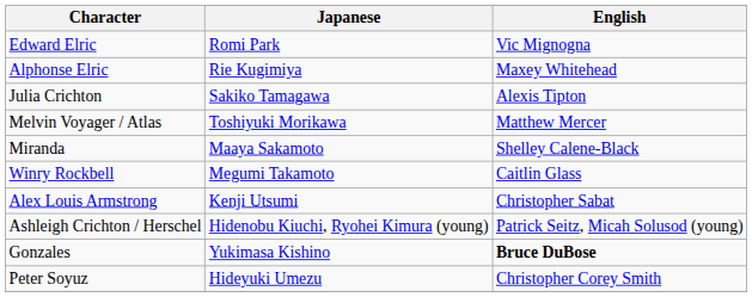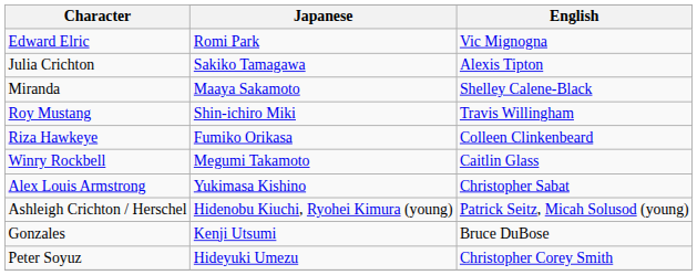 <table class="wikitable">
 <tr>
 <th rowspan=2>Character</th>
 </tr>
 <tr>
 <th>Japanese</th>
 <th>English</th>
 </tr>
 <tr>
 <td><a href='#'>Edward Elric</a></td>
 <td><a href='#'>Romi Park</a></td>
 <td><a href='#'>Vic Mignogna</a></td>
 </tr>
 <tr>
-<td><a href='#'>Alphonse Elric</a></td>
-<td><a href='#'>Rie Kugimiya</a></td>
-<td><a href='#'>Maxey Whitehead</a></td>
-</tr>
-<tr>
 <td>Julia Crichton</td>
 <td><a href='#'>Sakiko Tamagawa</a></td>
 <td><a href='#'>Alexis Tipton</a></td>
 </tr>
 <tr>
-<td>Melvin Voyager / Atlas</td>
-<td><a href='#'>Toshiyuki Morikawa</a></td>
-<td><a href='#'>Matthew Mercer</a></td>
-</tr>
-<tr>
 <td>Miranda</td>
 <td><a href='#'>Maaya Sakamoto</a></td>
 <td><a href='#'>Shelley Calene-Black</a></td>
+</tr>
+<tr>
+<td><a href='#'>Roy Mustang</a></td>
+<td><a href='#'>Shin-ichiro Miki</a></td>
+<td><a href='#'>Travis Willingham</a></td>
+</tr>
+<tr>
+<td><a href='#'>Riza Hawkeye</a></td>
+<td><a href='#'>Fumiko Orikasa</a></td>
+<td><a href='#'>Colleen Clinkenbeard</a></td>
 </tr>
 <tr>
 <td><a href='#'>Winry Rockbell</a></td>
 <td><a href='#'>Megumi Takamoto</a></td>
 <td><a href='#'>Caitlin Glass</a></td>
 </tr>
 <tr>
 <td><a href='#'>Alex Louis Armstrong</a></td>
-<td><a href='#'>Kenji Utsumi</a></td>
+<td><a href='#'>Yukimasa Kishino</a></td>
 <td><a href='#'>Christopher Sabat</a></td>
 </tr>
 <tr>
 <td>Ashleigh Crichton / Herschel</td>
 <td><a href='#'>Hidenobu Kiuchi</a>, <a href='#'>Ryohei Kimura</a> (young)</td>
 <td><a href='#'>Patrick Seitz</a>, <a href='#'>Micah Solusod</a> (young)</td>
 </tr>
 <tr>
 <td>Gonzales</td>
-<td><a href='#'>Yukimasa Kishino</a></td>
-<td><strong>Bruce DuBose</strong></td>
+<td><a href='#'>Kenji Utsumi</a></td>
+<td>Bruce DuBose</td>
 </tr>
 <tr>
 <td>Peter Soyuz</td>
 <td><a href='#'>Hideyuki Umezu</a></td>
 <td><a href='#'>Christopher Corey Smith</a></td>
 </tr>
 <tr>
 </tr>
 </table>
